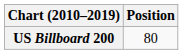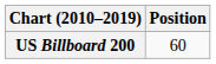 <table class="wikitable plainrowheaders" style="text-align:center">
 <tr>
 <th scope="col">Chart (2010–2019)</th>
 <th scope="col">Position</th>
 </tr>
 <tr>
 <th scope="row">US <em>Billboard</em> 200</th>
-<td>80</td>
+<td>60</td>
 </tr>
 </table>
